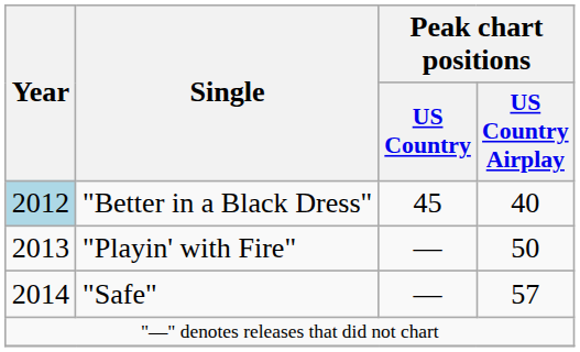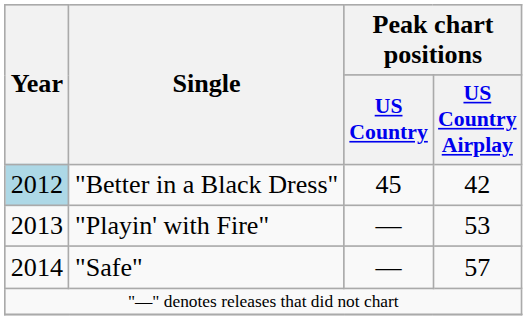 <table class="wikitable" style="text-align:center;">
 <tr>
 <th rowspan="2">Year</th>
 <th rowspan="2">Single</th>
 <th colspan="2">Peak chart<br>positions</th>
 </tr>
 <tr style="font-size:smaller;">
 <th width="45"><a href='#'>US Country</a></th>
 <th width="45"><a href='#'>US Country Airplay</a></th>
 </tr>
 <tr>
 <td style="background: lightblue;">2012</td>
 <td align="left">"Better in a Black Dress"</td>
 <td>45</td>
-<td>40</td>
+<td>42</td>
 </tr>
 <tr>
 <td>2013</td>
 <td align="left">"Playin' with Fire"</td>
 <td>—</td>
-<td>50</td>
+<td>53</td>
 </tr>
 <tr>
 <td>2014</td>
 <td align="left">"Safe"</td>
 <td>—</td>
 <td>57</td>
 </tr>
 <tr>
 <td colspan="4" style="font-size:8pt">"—" denotes releases that did not chart</td>
 </tr>
 <tr>
 </tr>
 </table>
